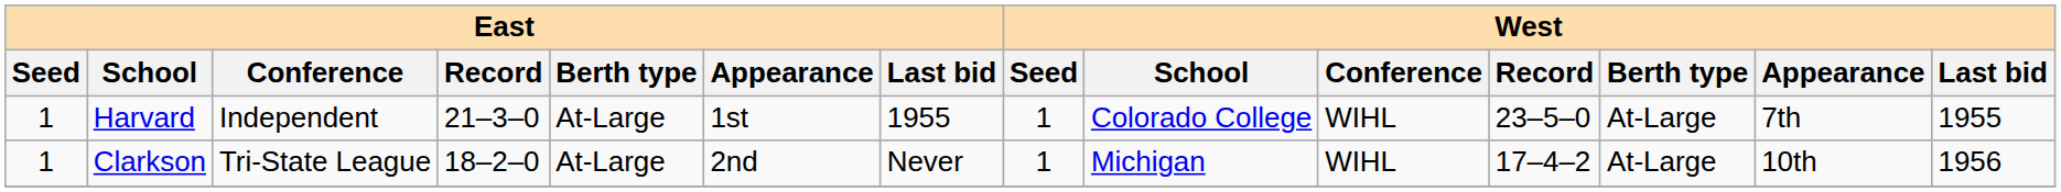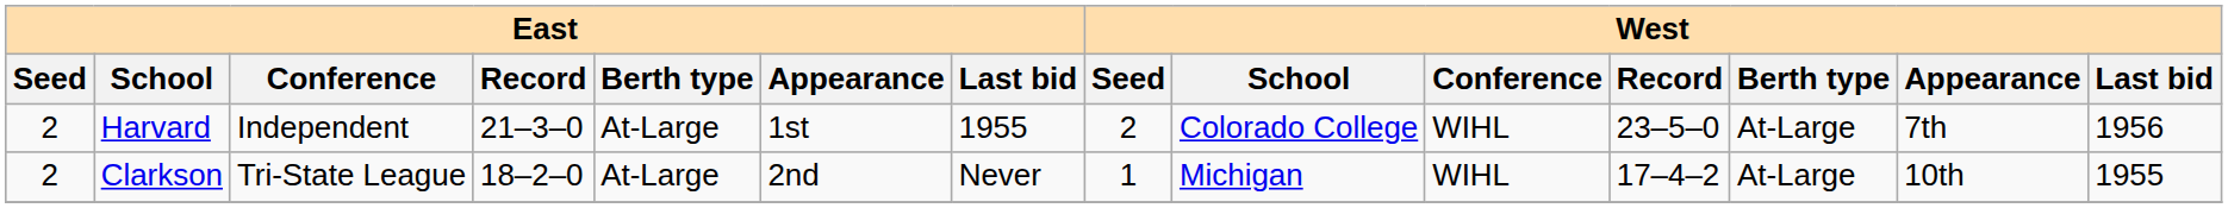 <table class="wikitable">
 <tr>
 <th colspan="7" style="background:#ffdead;">East</th>
 <th colspan="7" style="background:#ffdead;">West</th>
 </tr>
 <tr>
 <th>Seed</th>
 <th>School</th>
 <th>Conference</th>
 <th>Record</th>
 <th>Berth type</th>
 <th>Appearance</th>
 <th>Last bid</th>
 <th>Seed</th>
 <th>School</th>
 <th>Conference</th>
 <th>Record</th>
 <th>Berth type</th>
 <th>Appearance</th>
 <th>Last bid</th>
 </tr>
 <tr>
-<td align=center>1</td>
+<td align=center>2</td>
 <td><a href='#'>Harvard</a></td>
 <td>Independent</td>
 <td>21–3–0</td>
 <td>At-Large</td>
 <td>1st</td>
 <td>1955</td>
-<td align=center>1</td>
+<td align=center>2</td>
 <td><a href='#'>Colorado College</a></td>
 <td>WIHL</td>
 <td>23–5–0</td>
 <td>At-Large</td>
 <td>7th</td>
-<td>1955</td>
+<td>1956</td>
 </tr>
 <tr>
-<td align=center>1</td>
+<td align=center>2</td>
 <td><a href='#'>Clarkson</a></td>
 <td>Tri-State League</td>
 <td>18–2–0</td>
 <td>At-Large</td>
 <td>2nd</td>
 <td>Never</td>
 <td align=center>1</td>
 <td><a href='#'>Michigan</a></td>
 <td>WIHL</td>
 <td>17–4–2</td>
 <td>At-Large</td>
 <td>10th</td>
-<td>1956</td>
+<td>1955</td>
 </tr>
 <tr>
 </tr>
 </table>
